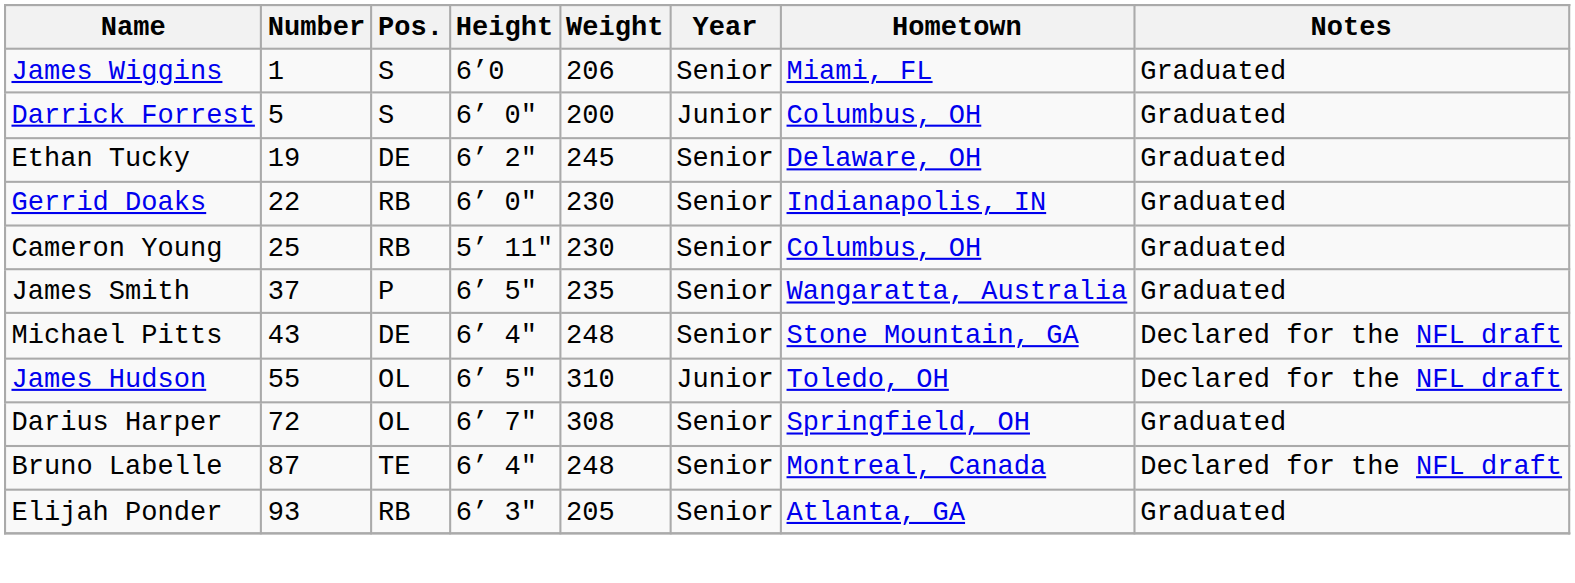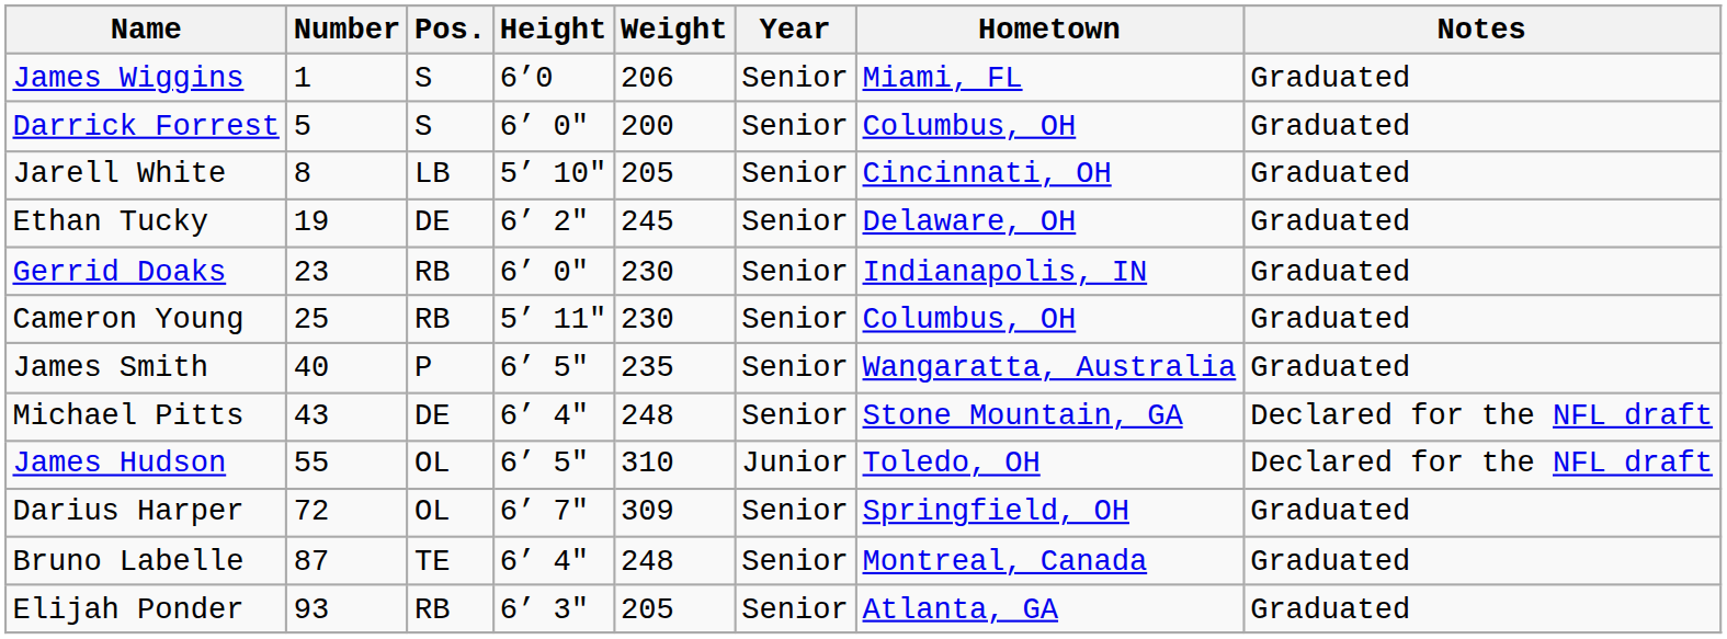 <table class="wikitable sortable collapsible">
 <tr>
 </tr>
 <tr>
 <th>Name</th>
 <th>Number</th>
 <th>Pos.</th>
 <th>Height</th>
 <th>Weight</th>
 <th>Year</th>
 <th>Hometown</th>
 <th class="unsortable">Notes</th>
 </tr>
 <tr>
 <td><a href='#'>James Wiggins</a></td>
 <td>1</td>
 <td>S</td>
 <td>6’0</td>
 <td>206</td>
 <td> Senior</td>
 <td><a href='#'>Miami, FL</a></td>
 <td>Graduated</td>
 </tr>
 <tr>
 <td><a href='#'>Darrick Forrest</a></td>
 <td>5</td>
 <td>S</td>
 <td>6’ 0"</td>
 <td>200</td>
-<td> Junior</td>
+<td>Senior</td>
 <td><a href='#'>Columbus, OH</a></td>
+<td>Graduated</td>
+</tr>
+<tr>
+<td>Jarell White</td>
+<td>8</td>
+<td>LB</td>
+<td>5’ 10"</td>
+<td>205</td>
+<td>Senior</td>
+<td><a href='#'>Cincinnati, OH</a></td>
 <td>Graduated</td>
 </tr>
 <tr>
 <td>Ethan Tucky</td>
 <td>19</td>
 <td>DE</td>
 <td>6’ 2"</td>
 <td>245</td>
 <td> Senior</td>
 <td><a href='#'>Delaware, OH</a></td>
 <td>Graduated</td>
 </tr>
 <tr>
 <td><a href='#'>Gerrid Doaks</a></td>
-<td>22</td>
+<td>23</td>
 <td>RB</td>
 <td>6’ 0"</td>
 <td>230</td>
 <td> Senior</td>
 <td><a href='#'>Indianapolis, IN</a></td>
 <td>Graduated</td>
 </tr>
 <tr>
 <td>Cameron Young</td>
 <td>25</td>
 <td>RB</td>
 <td>5’ 11"</td>
 <td>230</td>
 <td>Senior</td>
 <td><a href='#'>Columbus, OH</a></td>
 <td>Graduated</td>
 </tr>
 <tr>
 <td>James Smith</td>
-<td>37</td>
+<td>40</td>
 <td>P</td>
 <td>6’ 5"</td>
 <td>235</td>
 <td>Senior</td>
 <td><a href='#'>Wangaratta, Australia</a></td>
 <td>Graduated</td>
 </tr>
 <tr>
 <td>Michael Pitts</td>
 <td>43</td>
 <td>DE</td>
 <td>6’ 4"</td>
 <td>248</td>
 <td> Senior</td>
 <td><a href='#'>Stone Mountain, GA</a></td>
 <td>Declared for the <a href='#'>NFL draft</a></td>
 </tr>
 <tr>
 <td><a href='#'>James Hudson</a></td>
 <td>55</td>
 <td>OL</td>
 <td>6’ 5"</td>
 <td>310</td>
 <td> Junior</td>
 <td><a href='#'>Toledo, OH</a></td>
 <td>Declared for the <a href='#'>NFL draft</a></td>
 </tr>
 <tr>
 <td>Darius Harper</td>
 <td>72</td>
 <td>OL</td>
 <td>6’ 7"</td>
-<td>308</td>
+<td>309</td>
 <td>Senior</td>
 <td><a href='#'>Springfield, OH</a></td>
 <td>Graduated</td>
 </tr>
 <tr>
 <td>Bruno Labelle</td>
 <td>87</td>
 <td>TE</td>
 <td>6’ 4"</td>
 <td>248</td>
 <td> Senior</td>
 <td><a href='#'>Montreal, Canada</a></td>
-<td>Declared for the <a href='#'>NFL draft</a></td>
+<td>Graduated</td>
 </tr>
 <tr>
 <td>Elijah Ponder</td>
 <td>93</td>
 <td>RB</td>
 <td>6’ 3"</td>
 <td>205</td>
 <td> Senior</td>
 <td><a href='#'>Atlanta, GA</a></td>
 <td>Graduated</td>
 </tr>
 <tr>
 </tr>
 </table>
